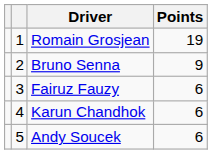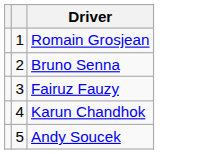 <table class="wikitable" style="font-size: 85%;">
 <tr>
 <th></th>
 <th></th>
 <th>Driver</th>
-<th>Points</th>
 </tr>
 <tr>
 <td align="left"></td>
 <td align="center">1</td>
 <td> <a href='#'>Romain Grosjean</a></td>
-<td align="right">19</td>
 </tr>
 <tr>
 <td align="left"></td>
 <td align="center">2</td>
 <td> <a href='#'>Bruno Senna</a></td>
-<td align="right">9</td>
 </tr>
 <tr>
 <td align="left"></td>
 <td align="center">3</td>
 <td> <a href='#'>Fairuz Fauzy</a></td>
-<td align="right">6</td>
 </tr>
 <tr>
 <td align="left"></td>
 <td align="center">4</td>
 <td> <a href='#'>Karun Chandhok</a></td>
-<td align="right">6</td>
 </tr>
 <tr>
 <td align="left"></td>
 <td align="center">5</td>
 <td> <a href='#'>Andy Soucek</a></td>
-<td align="right">6</td>
 </tr>
 </table>
